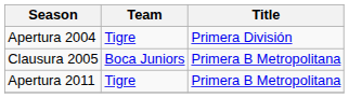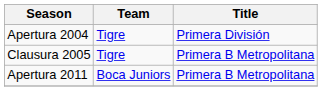 <table class="wikitable">
 <tr>
 <th>Season</th>
 <th>Team</th>
 <th>Title</th>
 </tr>
 <tr>
 <td>Apertura 2004</td>
 <td><a href='#'>Tigre</a></td>
 <td><a href='#'>Primera División</a></td>
 </tr>
 <tr>
 <td>Clausura 2005</td>
-<td><a href='#'>Boca Juniors</a></td>
+<td><a href='#'>Tigre</a></td>
 <td><a href='#'>Primera B Metropolitana</a></td>
 </tr>
 <tr>
 <td>Apertura 2011</td>
-<td><a href='#'>Tigre</a></td>
+<td><a href='#'>Boca Juniors</a></td>
 <td><a href='#'>Primera B Metropolitana</a></td>
 </tr>
 <tr>
 </tr>
 </table>
